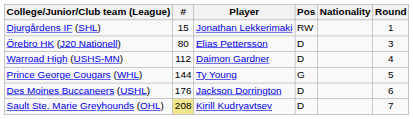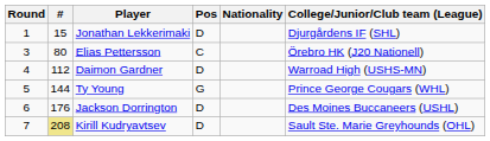 <table class="wikitable">
 <tr>
-<th>College/Junior/Club team (League)</th>
+<th>Round</th>
 <th>#</th>
 <th>Player</th>
 <th>Pos</th>
 <th>Nationality</th>
-<th>Round</th>
+<th>College/Junior/Club team (League)</th>
 </tr>
 <tr>
-<td><a href='#'>Djurgårdens IF</a> (<a href='#'>SHL</a>)</td>
+<td style="text-align:center;">1</td>
 <td style="text-align:center;">15</td>
 <td><a href='#'>Jonathan Lekkerimaki</a></td>
-<td>RW</td>
+<td>D</td>
 <td></td>
-<td style="text-align:center;">1</td>
+<td><a href='#'>Djurgårdens IF</a> (<a href='#'>SHL</a>)</td>
 </tr>
 <tr>
-<td><a href='#'>Örebro HK</a> (<a href='#'>J20 Nationell</a>)</td>
+<td style="text-align:center;">3</td>
 <td style="text-align:center;">80</td>
 <td><a href='#'>Elias Pettersson</a></td>
-<td>D</td>
+<td>C</td>
 <td></td>
-<td style="text-align:center;">3</td>
+<td><a href='#'>Örebro HK</a> (<a href='#'>J20 Nationell</a>)</td>
 </tr>
 <tr>
-<td><a href='#'>Warroad High</a> (<a href='#'>USHS-MN</a>)</td>
+<td style="text-align:center;">4</td>
 <td style="text-align:center;">112</td>
 <td><a href='#'>Daimon Gardner</a></td>
 <td>D</td>
 <td></td>
-<td style="text-align:center;">4</td>
+<td><a href='#'>Warroad High</a> (<a href='#'>USHS-MN</a>)</td>
 </tr>
 <tr>
-<td><a href='#'>Prince George Cougars</a> (<a href='#'>WHL</a>)</td>
+<td style="text-align:center;">5</td>
 <td style="text-align:center;">144</td>
 <td><a href='#'>Ty Young</a></td>
 <td>G</td>
 <td></td>
-<td style="text-align:center;">5</td>
+<td><a href='#'>Prince George Cougars</a> (<a href='#'>WHL</a>)</td>
 </tr>
 <tr>
-<td><a href='#'>Des Moines Buccaneers</a> (<a href='#'>USHL</a>)</td>
+<td style="text-align:center;">6</td>
 <td style="text-align:center;">176</td>
 <td><a href='#'>Jackson Dorrington</a></td>
 <td>D</td>
 <td></td>
-<td style="text-align:center;">6</td>
+<td><a href='#'>Des Moines Buccaneers</a> (<a href='#'>USHL</a>)</td>
 </tr>
 <tr>
-<td><a href='#'>Sault Ste. Marie Greyhounds</a> (<a href='#'>OHL</a>)</td>
+<td style="text-align:center;">7</td>
 <td style="background: khaki; text-align:center;">208</td>
 <td><a href='#'>Kirill Kudryavtsev</a></td>
 <td>D</td>
 <td></td>
-<td style="text-align:center;">7</td>
+<td><a href='#'>Sault Ste. Marie Greyhounds</a> (<a href='#'>OHL</a>)</td>
 </tr>
 </table>
